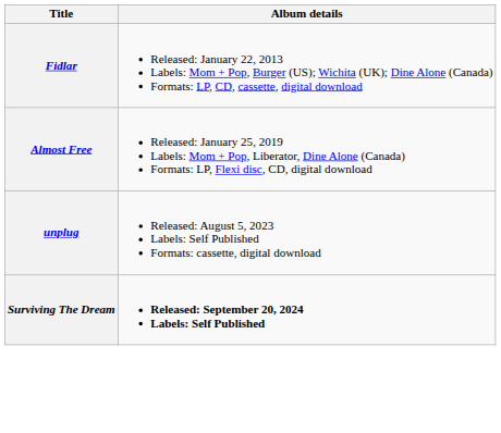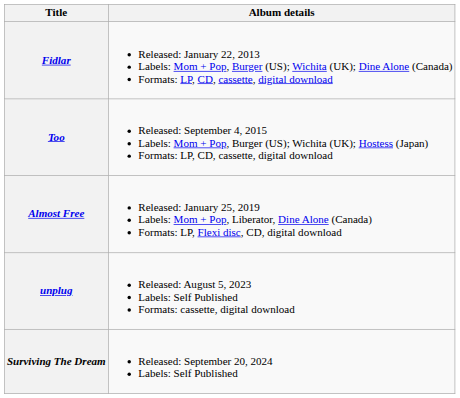 <table class="wikitable plainrowheaders">
 <tr>
 <th>Title</th>
 <th>Album details</th>
 </tr>
 <tr>
 <th scope="row"><em><a href='#'>Fidlar</a></em></th>
 <td><br><ul><li>Released: January 22, 2013</li><li>Labels: <a href='#'>Mom + Pop</a>, <a href='#'>Burger</a> (US); <a href='#'>Wichita</a> (UK); <a href='#'>Dine Alone</a> (Canada)</li><li>Formats: <a href='#'>LP</a>, <a href='#'>CD</a>, <a href='#'>cassette</a>, <a href='#'>digital download</a></li></ul></td>
+</tr>
+<tr>
+<th scope="row"><em><a href='#'>Too</a></em></th>
+<td><br><ul><li>Released: September 4, 2015</li><li>Labels: <a href='#'>Mom + Pop</a>, Burger (US); Wichita (UK); <a href='#'>Hostess</a> (Japan)</li><li>Formats: LP, CD, cassette, digital download</li></ul></td>
 </tr>
 <tr>
 <th scope="row"><em><a href='#'>Almost Free</a></em></th>
 <td><br><ul><li>Released: January 25, 2019</li><li>Labels: <a href='#'>Mom + Pop</a>, Liberator, <a href='#'>Dine Alone</a> (Canada)</li><li>Formats: LP, <a href='#'>Flexi disc</a>, CD, digital download</li></ul></td>
 </tr>
 <tr>
 <th scope="row"><em><a href='#'>unplug</a></em></th>
 <td><br><ul><li>Released: August 5, 2023</li><li>Labels: Self Published</li><li>Formats: cassette, digital download</li></ul></td>
 </tr>
 <tr>
 <th scope="row"><em>Surviving The Dream</em></th>
-<td><strong><br><ul><li>Released: September 20, 2024</li><li>Labels: Self Published</li></ul></strong></td>
+<td><br><ul><li>Released: September 20, 2024</li><li>Labels: Self Published</li></ul></td>
 </tr>
 </table>
